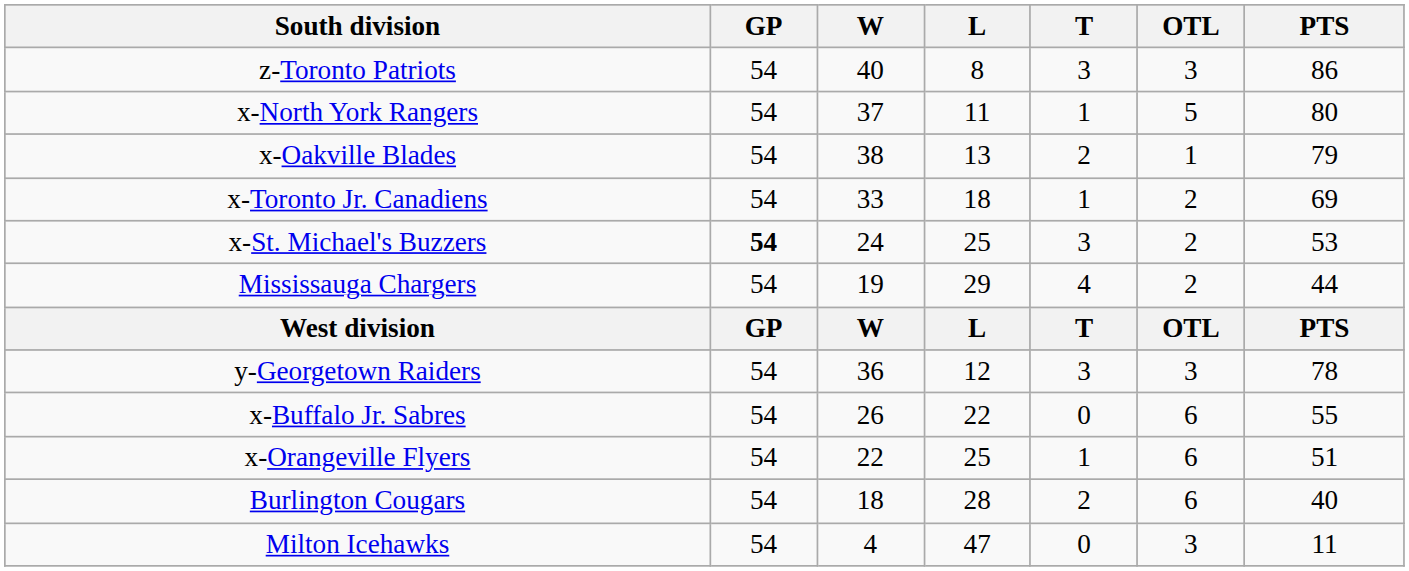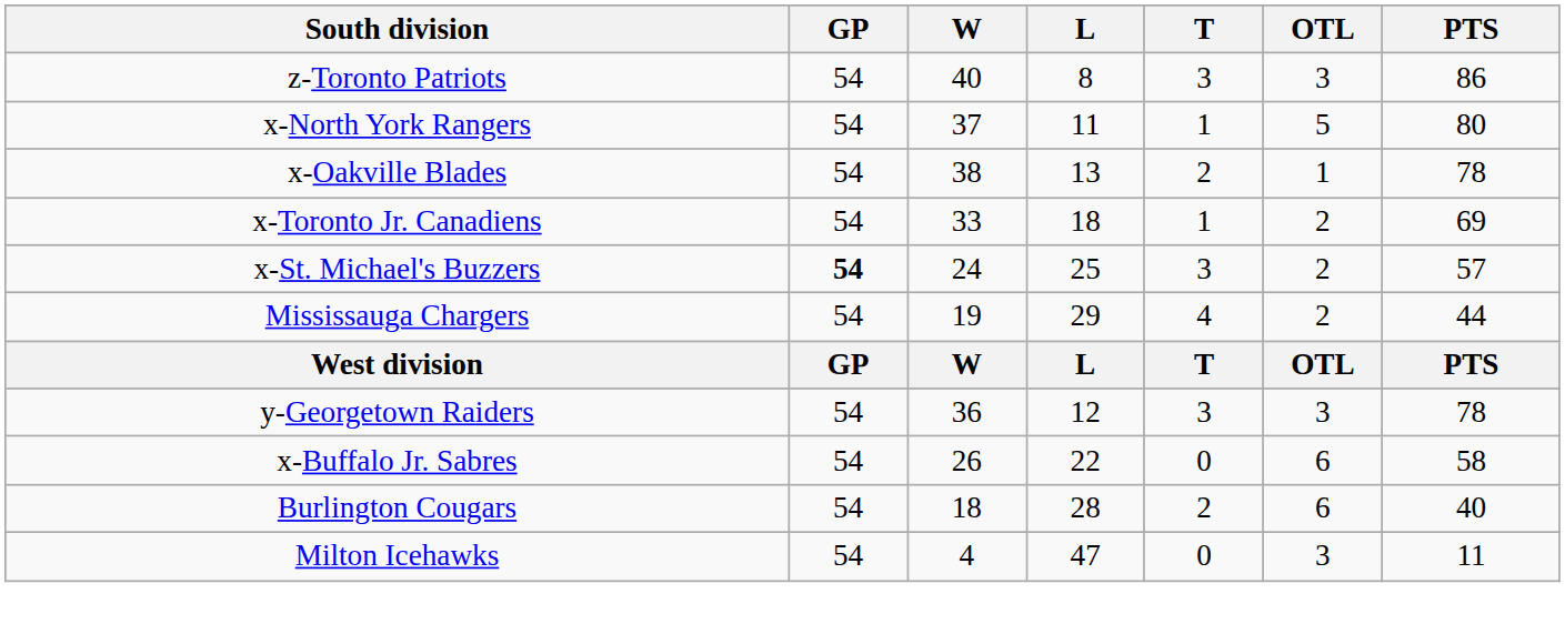 <table class="wikitable" style="text-align:center">
 <tr>
 <th bgcolor="#DDDDFF" width="33%">South division</th>
 <th bgcolor="#DDDDFF" width="5%">GP</th>
 <th bgcolor="#DDDDFF" width="5%">W</th>
 <th bgcolor="#DDDDFF" width="5%">L</th>
 <th bgcolor="#DDDDFF" width="5%">T</th>
 <th bgcolor="#DDDDFF" width="5%">OTL</th>
 <th bgcolor="#DDDDFF" width="7.5%">PTS</th>
 </tr>
 <tr>
 <td>z-<a href='#'>Toronto Patriots</a></td>
 <td>54</td>
 <td>40</td>
 <td>8</td>
 <td>3</td>
 <td>3</td>
 <td>86</td>
 </tr>
 <tr>
 <td>x-<a href='#'>North York Rangers</a></td>
 <td>54</td>
 <td>37</td>
 <td>11</td>
 <td>1</td>
 <td>5</td>
 <td>80</td>
 </tr>
 <tr>
 <td>x-<a href='#'>Oakville Blades</a></td>
 <td>54</td>
 <td>38</td>
 <td>13</td>
 <td>2</td>
 <td>1</td>
-<td>79</td>
+<td>78</td>
 </tr>
 <tr>
 <td>x-<a href='#'>Toronto Jr. Canadiens</a></td>
 <td>54</td>
 <td>33</td>
 <td>18</td>
 <td>1</td>
 <td>2</td>
 <td>69</td>
 </tr>
 <tr>
 <td>x-<a href='#'>St. Michael's Buzzers</a></td>
 <td><strong>54</strong></td>
 <td>24</td>
 <td>25</td>
 <td>3</td>
 <td>2</td>
-<td>53</td>
+<td>57</td>
 </tr>
 <tr>
 <td><a href='#'>Mississauga Chargers</a></td>
 <td>54</td>
 <td>19</td>
 <td>29</td>
 <td>4</td>
 <td>2</td>
 <td>44</td>
 </tr>
 <tr>
 <th bgcolor="#DDDDFF" width="33%">West division</th>
 <th bgcolor="#DDDDFF" width="5%">GP</th>
 <th bgcolor="#DDDDFF" width="5%">W</th>
 <th bgcolor="#DDDDFF" width="5%">L</th>
 <th bgcolor="#DDDDFF" width="5%">T</th>
 <th bgcolor="#DDDDFF" width="5%">OTL</th>
 <th bgcolor="#DDDDFF" width="7.5%">PTS</th>
 </tr>
 <tr>
 <td>y-<a href='#'>Georgetown Raiders</a></td>
 <td>54</td>
 <td>36</td>
 <td>12</td>
 <td>3</td>
 <td>3</td>
 <td>78</td>
 </tr>
 <tr>
 <td>x-<a href='#'>Buffalo Jr. Sabres</a></td>
 <td>54</td>
 <td>26</td>
 <td>22</td>
 <td>0</td>
 <td>6</td>
-<td>55</td>
-</tr>
-<tr>
-<td>x-<a href='#'>Orangeville Flyers</a></td>
-<td>54</td>
-<td>22</td>
-<td>25</td>
-<td>1</td>
-<td>6</td>
-<td>51</td>
+<td>58</td>
 </tr>
 <tr>
 <td><a href='#'>Burlington Cougars</a></td>
 <td>54</td>
 <td>18</td>
 <td>28</td>
 <td>2</td>
 <td>6</td>
 <td>40</td>
 </tr>
 <tr>
 <td><a href='#'>Milton Icehawks</a></td>
 <td>54</td>
 <td>4</td>
 <td>47</td>
 <td>0</td>
 <td>3</td>
 <td>11</td>
 </tr>
 </table>
